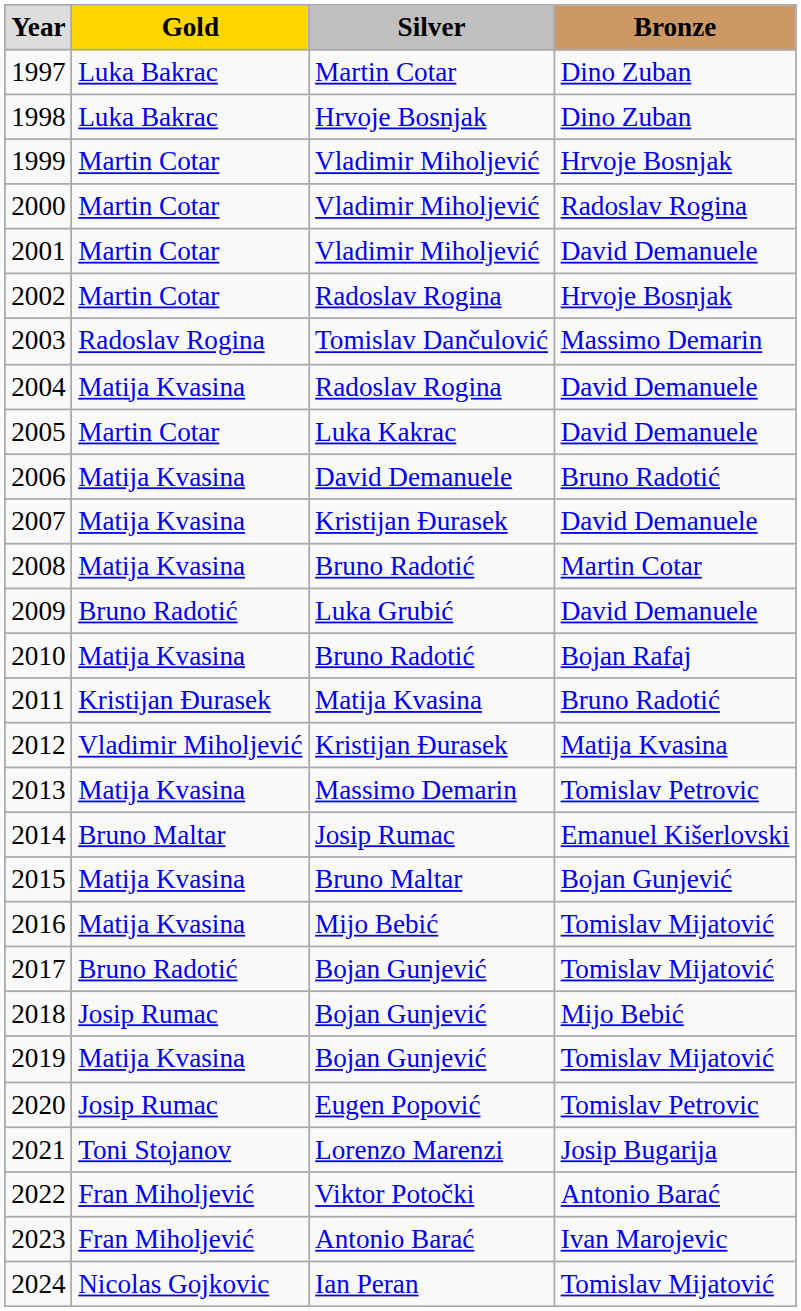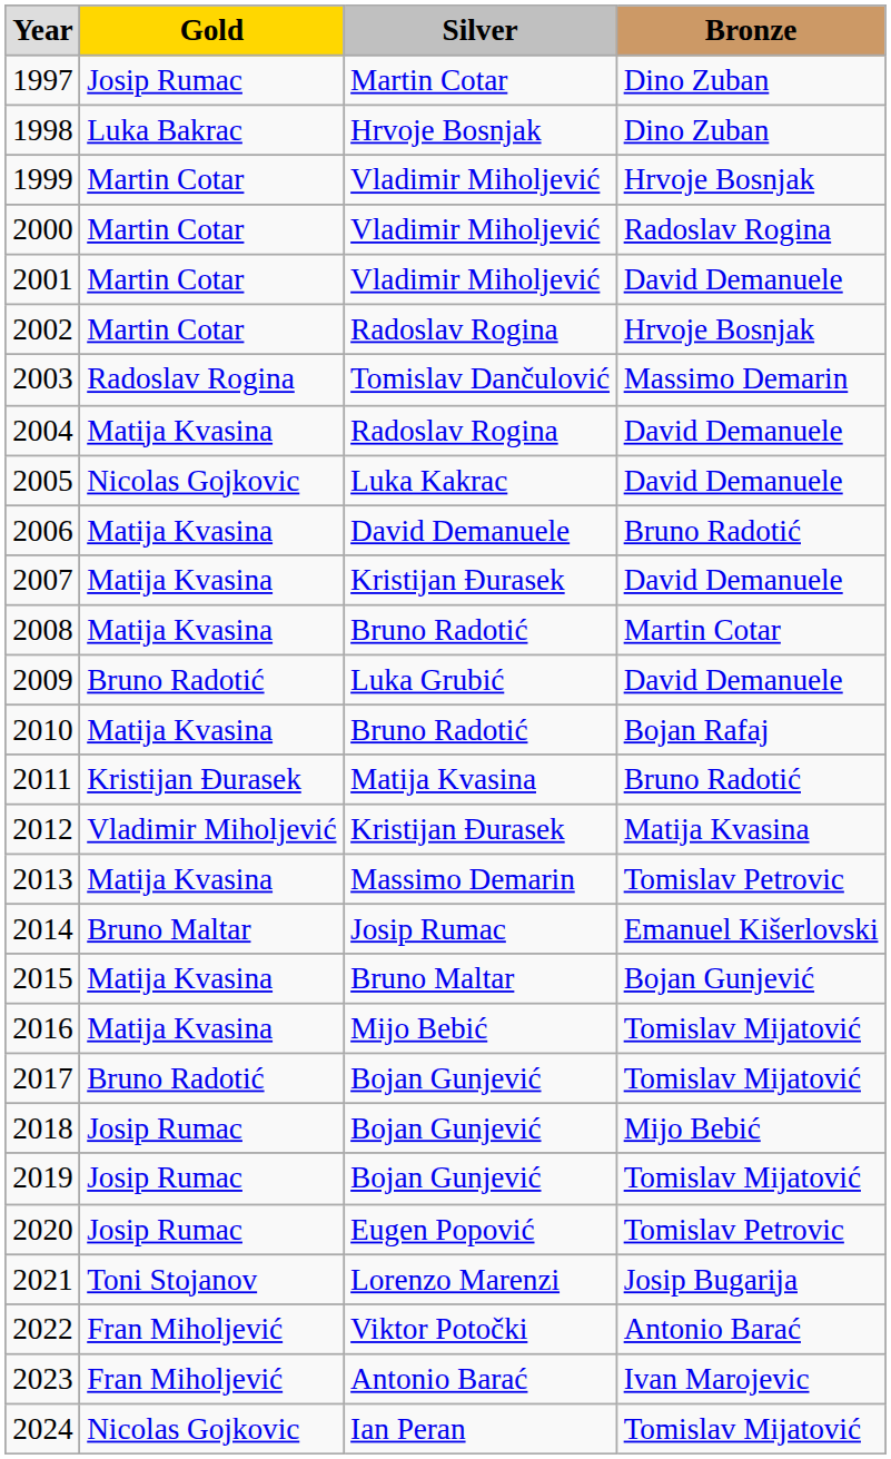 <table class="wikitable sortable" style="font-size:95%">
 <tr style="text-align:center; background:#e4e4e4; font-weight:bold;">
 <td style="background:#ddd; ">Year</td>
 <td style="background:gold; ">Gold</td>
 <td style="background:silver; ">Silver</td>
 <td style="background:#c96; ">Bronze</td>
 </tr>
 <tr>
 <td>1997</td>
-<td><a href='#'>Luka Bakrac</a></td>
+<td><a href='#'>Josip Rumac</a></td>
 <td><a href='#'>Martin Cotar</a></td>
 <td><a href='#'>Dino Zuban</a></td>
 </tr>
 <tr>
 <td>1998</td>
 <td><a href='#'>Luka Bakrac</a></td>
 <td><a href='#'>Hrvoje Bosnjak</a></td>
 <td><a href='#'>Dino Zuban</a></td>
 </tr>
 <tr>
 <td>1999</td>
 <td><a href='#'>Martin Cotar</a></td>
 <td><a href='#'>Vladimir Miholjević</a></td>
 <td><a href='#'>Hrvoje Bosnjak</a></td>
 </tr>
 <tr>
 <td>2000</td>
 <td><a href='#'>Martin Cotar</a></td>
 <td><a href='#'>Vladimir Miholjević</a></td>
 <td><a href='#'>Radoslav Rogina</a></td>
 </tr>
 <tr>
 <td>2001</td>
 <td><a href='#'>Martin Cotar</a></td>
 <td><a href='#'>Vladimir Miholjević</a></td>
 <td><a href='#'>David Demanuele</a></td>
 </tr>
 <tr>
 <td>2002</td>
 <td><a href='#'>Martin Cotar</a></td>
 <td><a href='#'>Radoslav Rogina</a></td>
 <td><a href='#'>Hrvoje Bosnjak</a></td>
 </tr>
 <tr>
 <td>2003</td>
 <td><a href='#'>Radoslav Rogina</a></td>
 <td><a href='#'>Tomislav Dančulović</a></td>
 <td><a href='#'>Massimo Demarin</a></td>
 </tr>
 <tr>
 <td>2004</td>
 <td><a href='#'>Matija Kvasina</a></td>
 <td><a href='#'>Radoslav Rogina</a></td>
 <td><a href='#'>David Demanuele</a></td>
 </tr>
 <tr>
 <td>2005</td>
-<td><a href='#'>Martin Cotar</a></td>
+<td><a href='#'>Nicolas Gojkovic</a></td>
 <td><a href='#'>Luka Kakrac</a></td>
 <td><a href='#'>David Demanuele</a></td>
 </tr>
 <tr>
 <td>2006</td>
 <td><a href='#'>Matija Kvasina</a></td>
 <td><a href='#'>David Demanuele</a></td>
 <td><a href='#'>Bruno Radotić</a></td>
 </tr>
 <tr>
 <td>2007</td>
 <td><a href='#'>Matija Kvasina</a></td>
 <td><a href='#'>Kristijan Đurasek</a></td>
 <td><a href='#'>David Demanuele</a></td>
 </tr>
 <tr>
 <td>2008</td>
 <td><a href='#'>Matija Kvasina</a></td>
 <td><a href='#'>Bruno Radotić</a></td>
 <td><a href='#'>Martin Cotar</a></td>
 </tr>
 <tr>
 <td>2009</td>
 <td><a href='#'>Bruno Radotić</a></td>
 <td><a href='#'>Luka Grubić</a></td>
 <td><a href='#'>David Demanuele</a></td>
 </tr>
 <tr>
 <td>2010</td>
 <td><a href='#'>Matija Kvasina</a></td>
 <td><a href='#'>Bruno Radotić</a></td>
 <td><a href='#'>Bojan Rafaj</a></td>
 </tr>
 <tr>
 <td>2011</td>
 <td><a href='#'>Kristijan Đurasek</a></td>
 <td><a href='#'>Matija Kvasina</a></td>
 <td><a href='#'>Bruno Radotić</a></td>
 </tr>
 <tr>
 <td>2012</td>
 <td><a href='#'>Vladimir Miholjević</a></td>
 <td><a href='#'>Kristijan Đurasek</a></td>
 <td><a href='#'>Matija Kvasina</a></td>
 </tr>
 <tr>
 <td>2013</td>
 <td><a href='#'>Matija Kvasina</a></td>
 <td><a href='#'>Massimo Demarin</a></td>
 <td><a href='#'>Tomislav Petrovic</a></td>
 </tr>
 <tr>
 <td>2014</td>
 <td><a href='#'>Bruno Maltar</a></td>
 <td><a href='#'>Josip Rumac</a></td>
 <td><a href='#'>Emanuel Kišerlovski</a></td>
 </tr>
 <tr>
 <td>2015</td>
 <td><a href='#'>Matija Kvasina</a></td>
 <td><a href='#'>Bruno Maltar</a></td>
 <td><a href='#'>Bojan Gunjević</a></td>
 </tr>
 <tr>
 <td>2016</td>
 <td><a href='#'>Matija Kvasina</a></td>
 <td><a href='#'>Mijo Bebić</a></td>
 <td><a href='#'>Tomislav Mijatović</a></td>
 </tr>
 <tr>
 <td>2017</td>
 <td><a href='#'>Bruno Radotić</a></td>
 <td><a href='#'>Bojan Gunjević</a></td>
 <td><a href='#'>Tomislav Mijatović</a></td>
 </tr>
 <tr>
 <td>2018</td>
 <td><a href='#'>Josip Rumac</a></td>
 <td><a href='#'>Bojan Gunjević</a></td>
 <td><a href='#'>Mijo Bebić</a></td>
 </tr>
 <tr>
 <td>2019</td>
-<td><a href='#'>Matija Kvasina</a></td>
+<td><a href='#'>Josip Rumac</a></td>
 <td><a href='#'>Bojan Gunjević</a></td>
 <td><a href='#'>Tomislav Mijatović</a></td>
 </tr>
 <tr>
 <td>2020</td>
 <td><a href='#'>Josip Rumac</a></td>
 <td><a href='#'>Eugen Popović</a></td>
 <td><a href='#'>Tomislav Petrovic</a></td>
 </tr>
 <tr>
 <td>2021</td>
 <td><a href='#'>Toni Stojanov</a></td>
 <td><a href='#'>Lorenzo Marenzi</a></td>
 <td><a href='#'>Josip Bugarija</a></td>
 </tr>
 <tr>
 <td>2022</td>
 <td><a href='#'>Fran Miholjević</a></td>
 <td><a href='#'>Viktor Potočki</a></td>
 <td><a href='#'>Antonio Barać</a></td>
 </tr>
 <tr>
 <td>2023</td>
 <td><a href='#'>Fran Miholjević</a></td>
 <td><a href='#'>Antonio Barać</a></td>
 <td><a href='#'>Ivan Marojevic</a></td>
 </tr>
 <tr>
 <td>2024</td>
 <td><a href='#'>Nicolas Gojkovic</a></td>
 <td><a href='#'>Ian Peran</a></td>
 <td><a href='#'>Tomislav Mijatović</a></td>
 </tr>
 </table>
